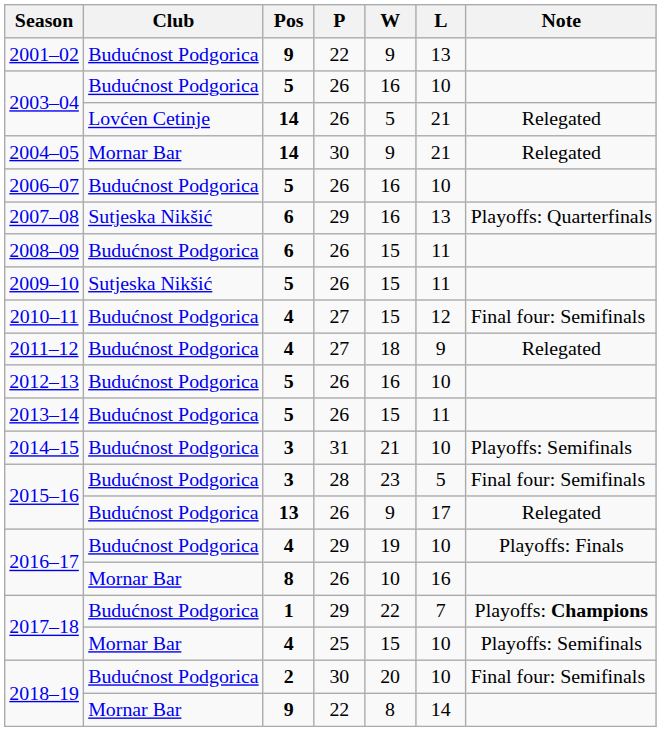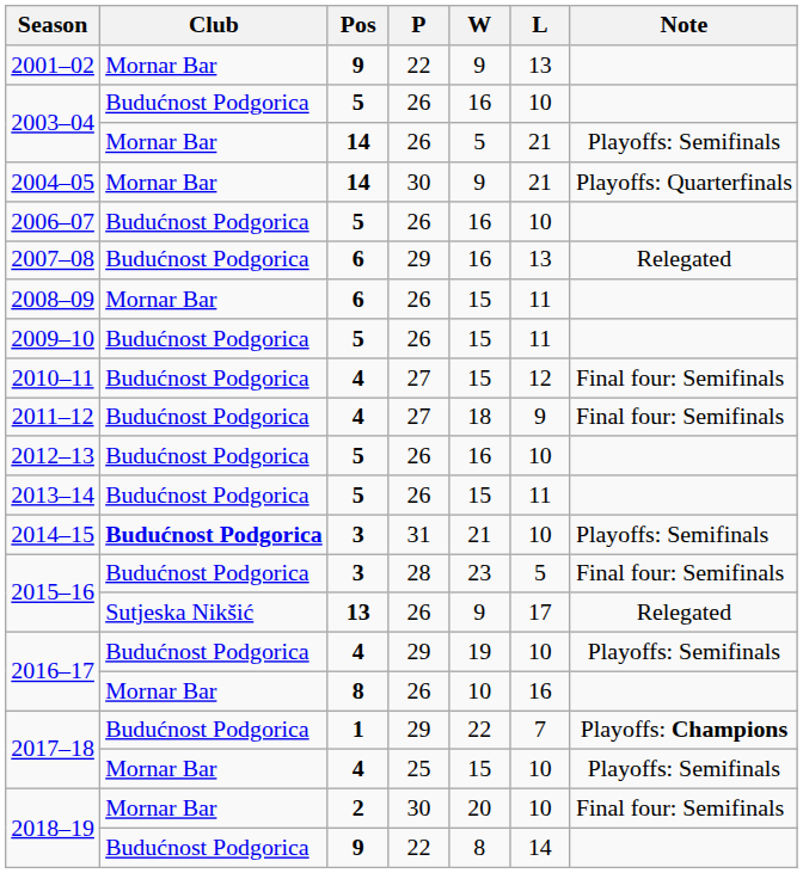 <table class="wikitable" style="font-size:90%; text-align:center">
 <tr>
 <th>Season</th>
 <th>Club</th>
 <th width=30>Pos</th>
 <th width=30>P</th>
 <th width=30>W</th>
 <th width=30>L</th>
 <th>Note</th>
 </tr>
 <tr>
 <td><a href='#'>2001–02</a></td>
-<td align=left><a href='#'>Budućnost Podgorica</a></td>
+<td align=left><a href='#'>Mornar Bar</a></td>
 <td><strong>9</strong></td>
 <td>22</td>
 <td>9</td>
 <td>13</td>
 <td></td>
 </tr>
 <tr>
 <td rowspan="2"><a href='#'>2003–04</a></td>
 <td align=left><a href='#'>Budućnost Podgorica</a></td>
 <td><strong>5</strong></td>
 <td>26</td>
 <td>16</td>
 <td>10</td>
 <td></td>
 </tr>
 <tr>
-<td align=left><a href='#'>Lovćen Cetinje</a></td>
+<td align=left><a href='#'>Mornar Bar</a></td>
 <td><strong>14</strong></td>
 <td>26</td>
 <td>5</td>
 <td>21</td>
-<td>Relegated</td>
+<td>Playoffs: Semifinals</td>
 </tr>
 <tr>
 <td><a href='#'>2004–05</a></td>
 <td align=left><a href='#'>Mornar Bar</a></td>
 <td><strong>14</strong></td>
 <td>30</td>
 <td>9</td>
 <td>21</td>
-<td>Relegated</td>
+<td align=left>Playoffs: Quarterfinals</td>
 </tr>
 <tr>
 <td><a href='#'>2006–07</a></td>
 <td align=left><a href='#'>Budućnost Podgorica</a></td>
 <td><strong>5</strong></td>
 <td>26</td>
 <td>16</td>
 <td>10</td>
 <td></td>
 </tr>
 <tr>
 <td><a href='#'>2007–08</a></td>
-<td align=left><a href='#'>Sutjeska Nikšić</a></td>
+<td align=left><a href='#'>Budućnost Podgorica</a></td>
 <td><strong>6</strong></td>
 <td>29</td>
 <td>16</td>
 <td>13</td>
-<td align=left>Playoffs: Quarterfinals</td>
+<td>Relegated</td>
 </tr>
 <tr>
 <td><a href='#'>2008–09</a></td>
-<td align=left><a href='#'>Budućnost Podgorica</a></td>
+<td align=left><a href='#'>Mornar Bar</a></td>
 <td><strong>6</strong></td>
 <td>26</td>
 <td>15</td>
 <td>11</td>
 <td></td>
 </tr>
 <tr>
 <td><a href='#'>2009–10</a></td>
-<td align=left><a href='#'>Sutjeska Nikšić</a></td>
+<td align=left><a href='#'>Budućnost Podgorica</a></td>
 <td><strong>5</strong></td>
 <td>26</td>
 <td>15</td>
 <td>11</td>
 <td></td>
 </tr>
 <tr>
 <td><a href='#'>2010–11</a></td>
 <td align=left><a href='#'>Budućnost Podgorica</a></td>
 <td><strong>4</strong></td>
 <td>27</td>
 <td>15</td>
 <td>12</td>
 <td align=left>Final four: Semifinals</td>
 </tr>
 <tr>
 <td><a href='#'>2011–12</a></td>
 <td align=left><a href='#'>Budućnost Podgorica</a></td>
 <td><strong>4</strong></td>
 <td>27</td>
 <td>18</td>
 <td>9</td>
-<td>Relegated</td>
+<td align=left>Final four: Semifinals</td>
 </tr>
 <tr>
 <td><a href='#'>2012–13</a></td>
 <td align=left><a href='#'>Budućnost Podgorica</a></td>
 <td><strong>5</strong></td>
 <td>26</td>
 <td>16</td>
 <td>10</td>
 <td></td>
 </tr>
 <tr>
 <td><a href='#'>2013–14</a></td>
 <td align=left><a href='#'>Budućnost Podgorica</a></td>
 <td><strong>5</strong></td>
 <td>26</td>
 <td>15</td>
 <td>11</td>
 <td></td>
 </tr>
 <tr>
 <td><a href='#'>2014–15</a></td>
-<td align=left><a href='#'>Budućnost Podgorica</a></td>
+<td align=left><strong><a href='#'>Budućnost Podgorica</a></strong></td>
 <td><strong>3</strong></td>
 <td>31</td>
 <td>21</td>
 <td>10</td>
 <td align=left>Playoffs: Semifinals</td>
 </tr>
 <tr>
 <td rowspan="2"><a href='#'>2015–16</a></td>
 <td align=left><a href='#'>Budućnost Podgorica</a></td>
 <td><strong>3</strong></td>
 <td>28</td>
 <td>23</td>
 <td>5</td>
 <td align=left>Final four: Semifinals</td>
 </tr>
 <tr>
-<td align=left><a href='#'>Budućnost Podgorica</a></td>
+<td align=left><a href='#'>Sutjeska Nikšić</a></td>
 <td><strong>13</strong></td>
 <td>26</td>
 <td>9</td>
 <td>17</td>
 <td>Relegated</td>
 </tr>
 <tr>
 <td rowspan="2"><a href='#'>2016–17</a></td>
 <td align=left><a href='#'>Budućnost Podgorica</a></td>
 <td><strong>4</strong></td>
 <td>29</td>
 <td>19</td>
 <td>10</td>
-<td>Playoffs: Finals</td>
+<td>Playoffs: Semifinals</td>
 </tr>
 <tr>
 <td align=left><a href='#'>Mornar Bar</a></td>
 <td><strong>8</strong></td>
 <td>26</td>
 <td>10</td>
 <td>16</td>
 <td></td>
 </tr>
 <tr>
 <td rowspan="2"><a href='#'>2017–18</a></td>
 <td align=left><a href='#'>Budućnost Podgorica</a></td>
 <td><strong>1</strong></td>
 <td>29</td>
 <td>22</td>
 <td>7</td>
 <td>Playoffs: <strong>Champions</strong></td>
 </tr>
 <tr>
 <td align=left><a href='#'>Mornar Bar</a></td>
 <td><strong>4</strong></td>
 <td>25</td>
 <td>15</td>
 <td>10</td>
 <td>Playoffs: Semifinals</td>
 </tr>
 <tr>
 <td rowspan="2"><a href='#'>2018–19</a></td>
-<td align=left><a href='#'>Budućnost Podgorica</a></td>
+<td align=left><a href='#'>Mornar Bar</a></td>
 <td><strong>2</strong></td>
 <td>30</td>
 <td>20</td>
 <td>10</td>
 <td align=left>Final four: Semifinals</td>
 </tr>
 <tr>
-<td align=left><a href='#'>Mornar Bar</a></td>
+<td align=left><a href='#'>Budućnost Podgorica</a></td>
 <td><strong>9</strong></td>
 <td>22</td>
 <td>8</td>
 <td>14</td>
 <td></td>
 </tr>
 </table>
